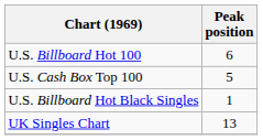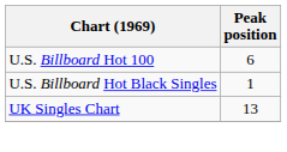 <table class="wikitable sortable">
 <tr>
 <th>Chart (1969)</th>
 <th>Peak<br>position</th>
 </tr>
 <tr>
 <td>U.S. <a href='#'><em>Billboard</em> Hot 100</a></td>
 <td align="center">6</td>
-</tr>
-<tr>
-<td>U.S. <em>Cash Box</em> Top 100</td>
-<td align="center">5</td>
 </tr>
 <tr>
 <td>U.S. <em>Billboard</em> <a href='#'>Hot Black Singles</a></td>
 <td align="center">1</td>
 </tr>
 <tr>
 <td><a href='#'>UK Singles Chart</a></td>
 <td align="center">13</td>
 </tr>
 <tr>
 </tr>
 </table>
